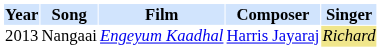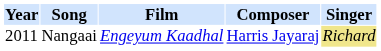 <table cellspacing="1" cellpadding="1" border="0">
 <tr bgcolor="#d1e4fd">
 <th>Year</th>
 <th>Song</th>
 <th>Film</th>
 <th>Composer</th>
 <th>Singer</th>
 </tr>
 <tr>
-<td>2013</td>
+<td>2011</td>
 <td>Nangaai</td>
 <td><em><a href='#'>Engeyum Kaadhal</a></em></td>
 <td><a href='#'>Harris Jayaraj</a></td>
 <td style="background: khaki;"><em>Richard</em></td>
 </tr>
 </table>
